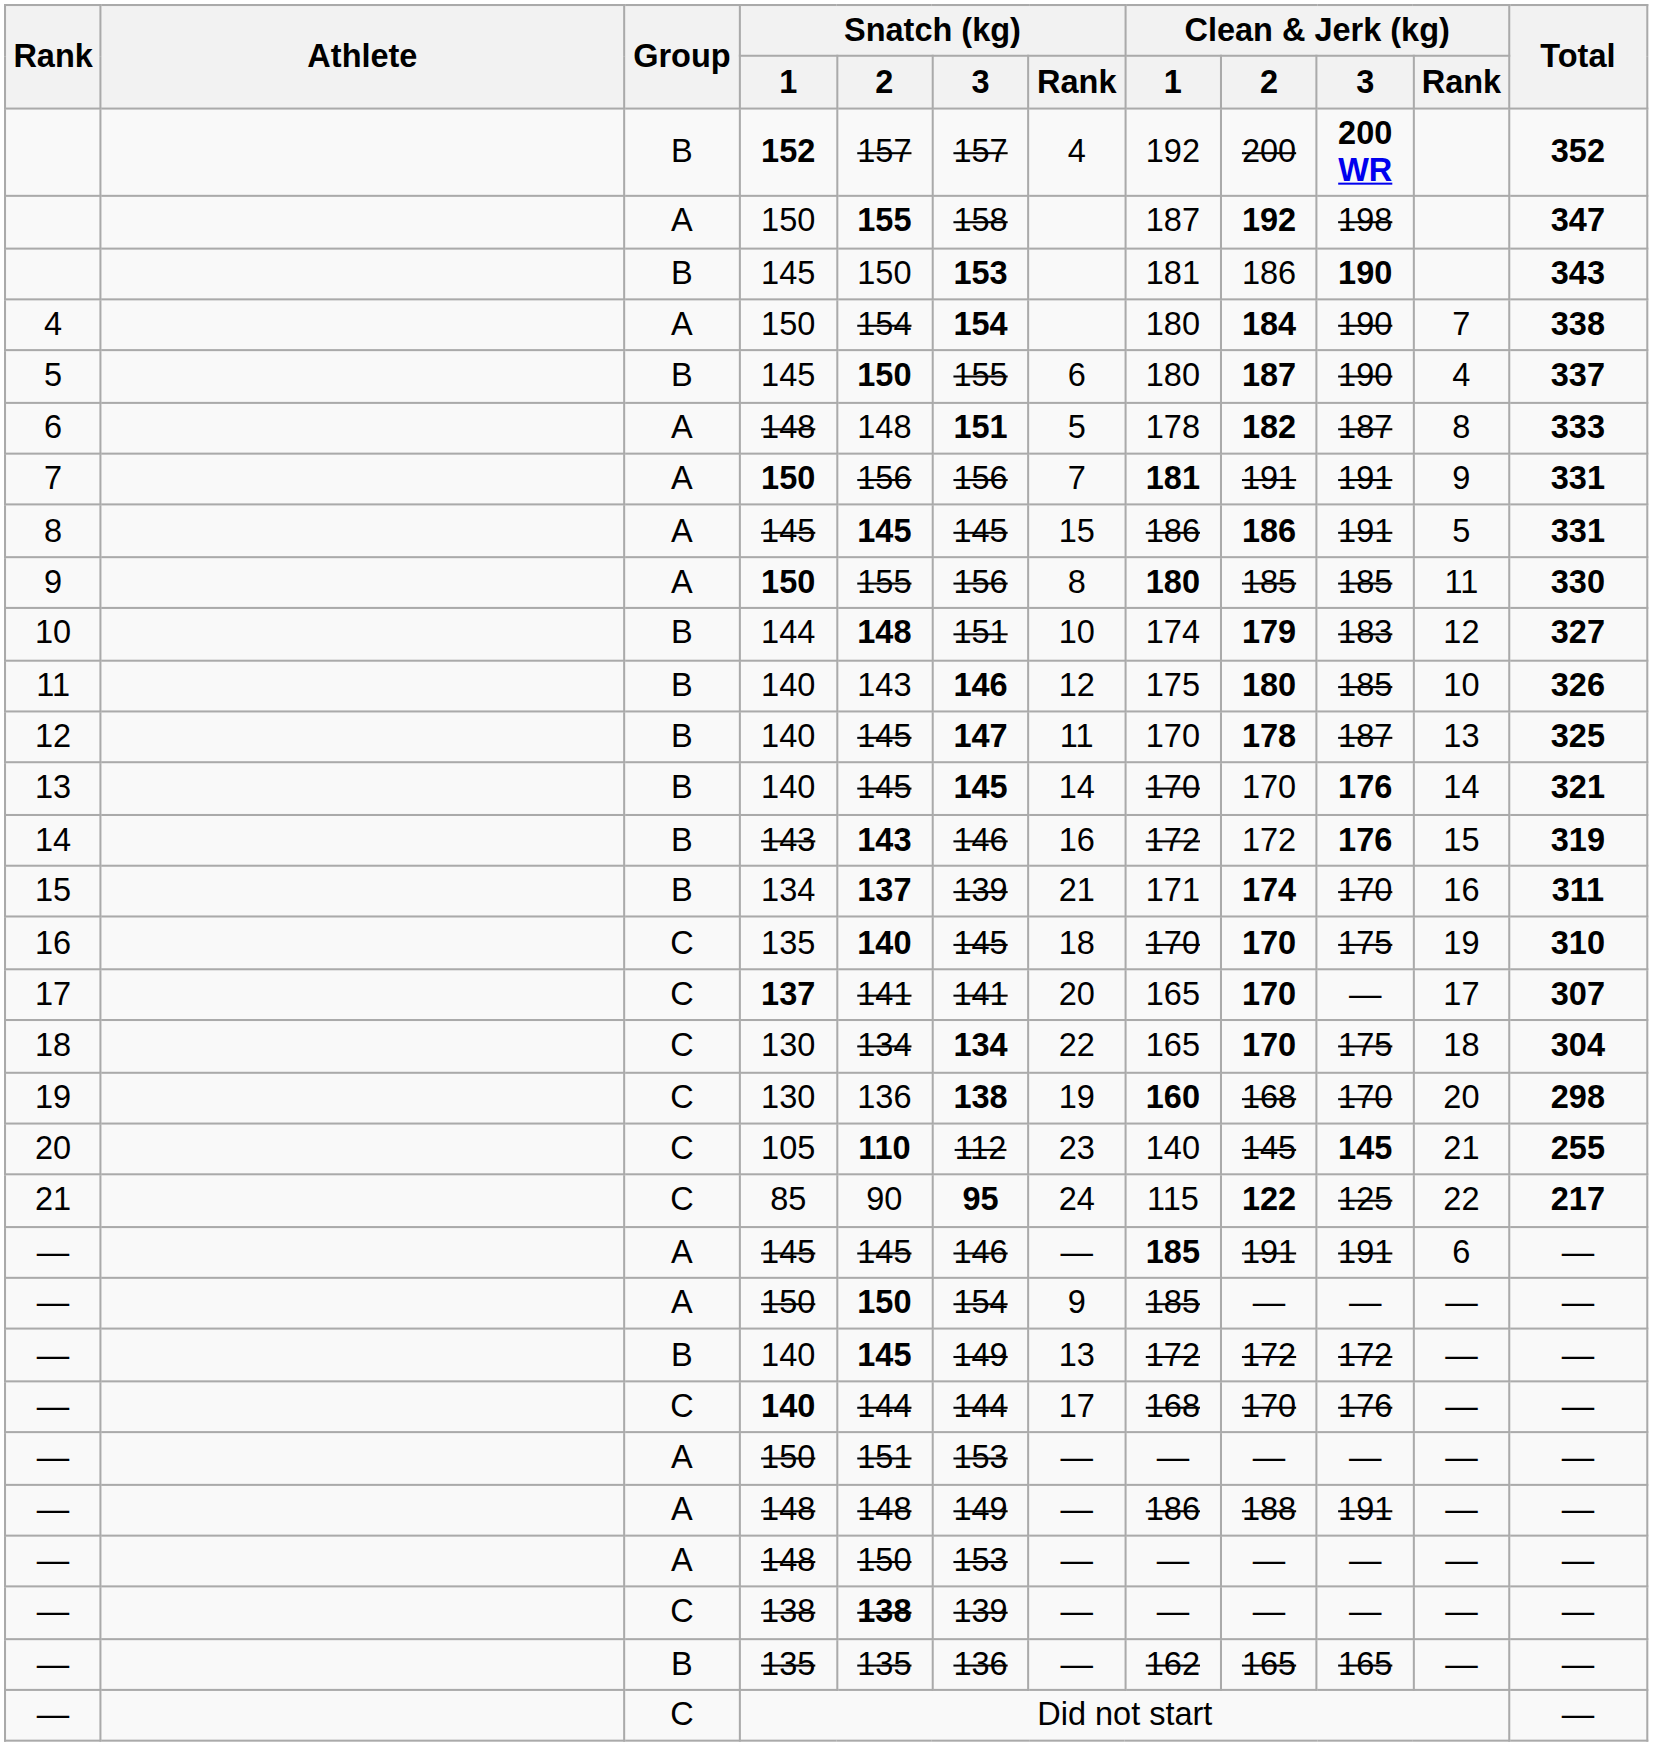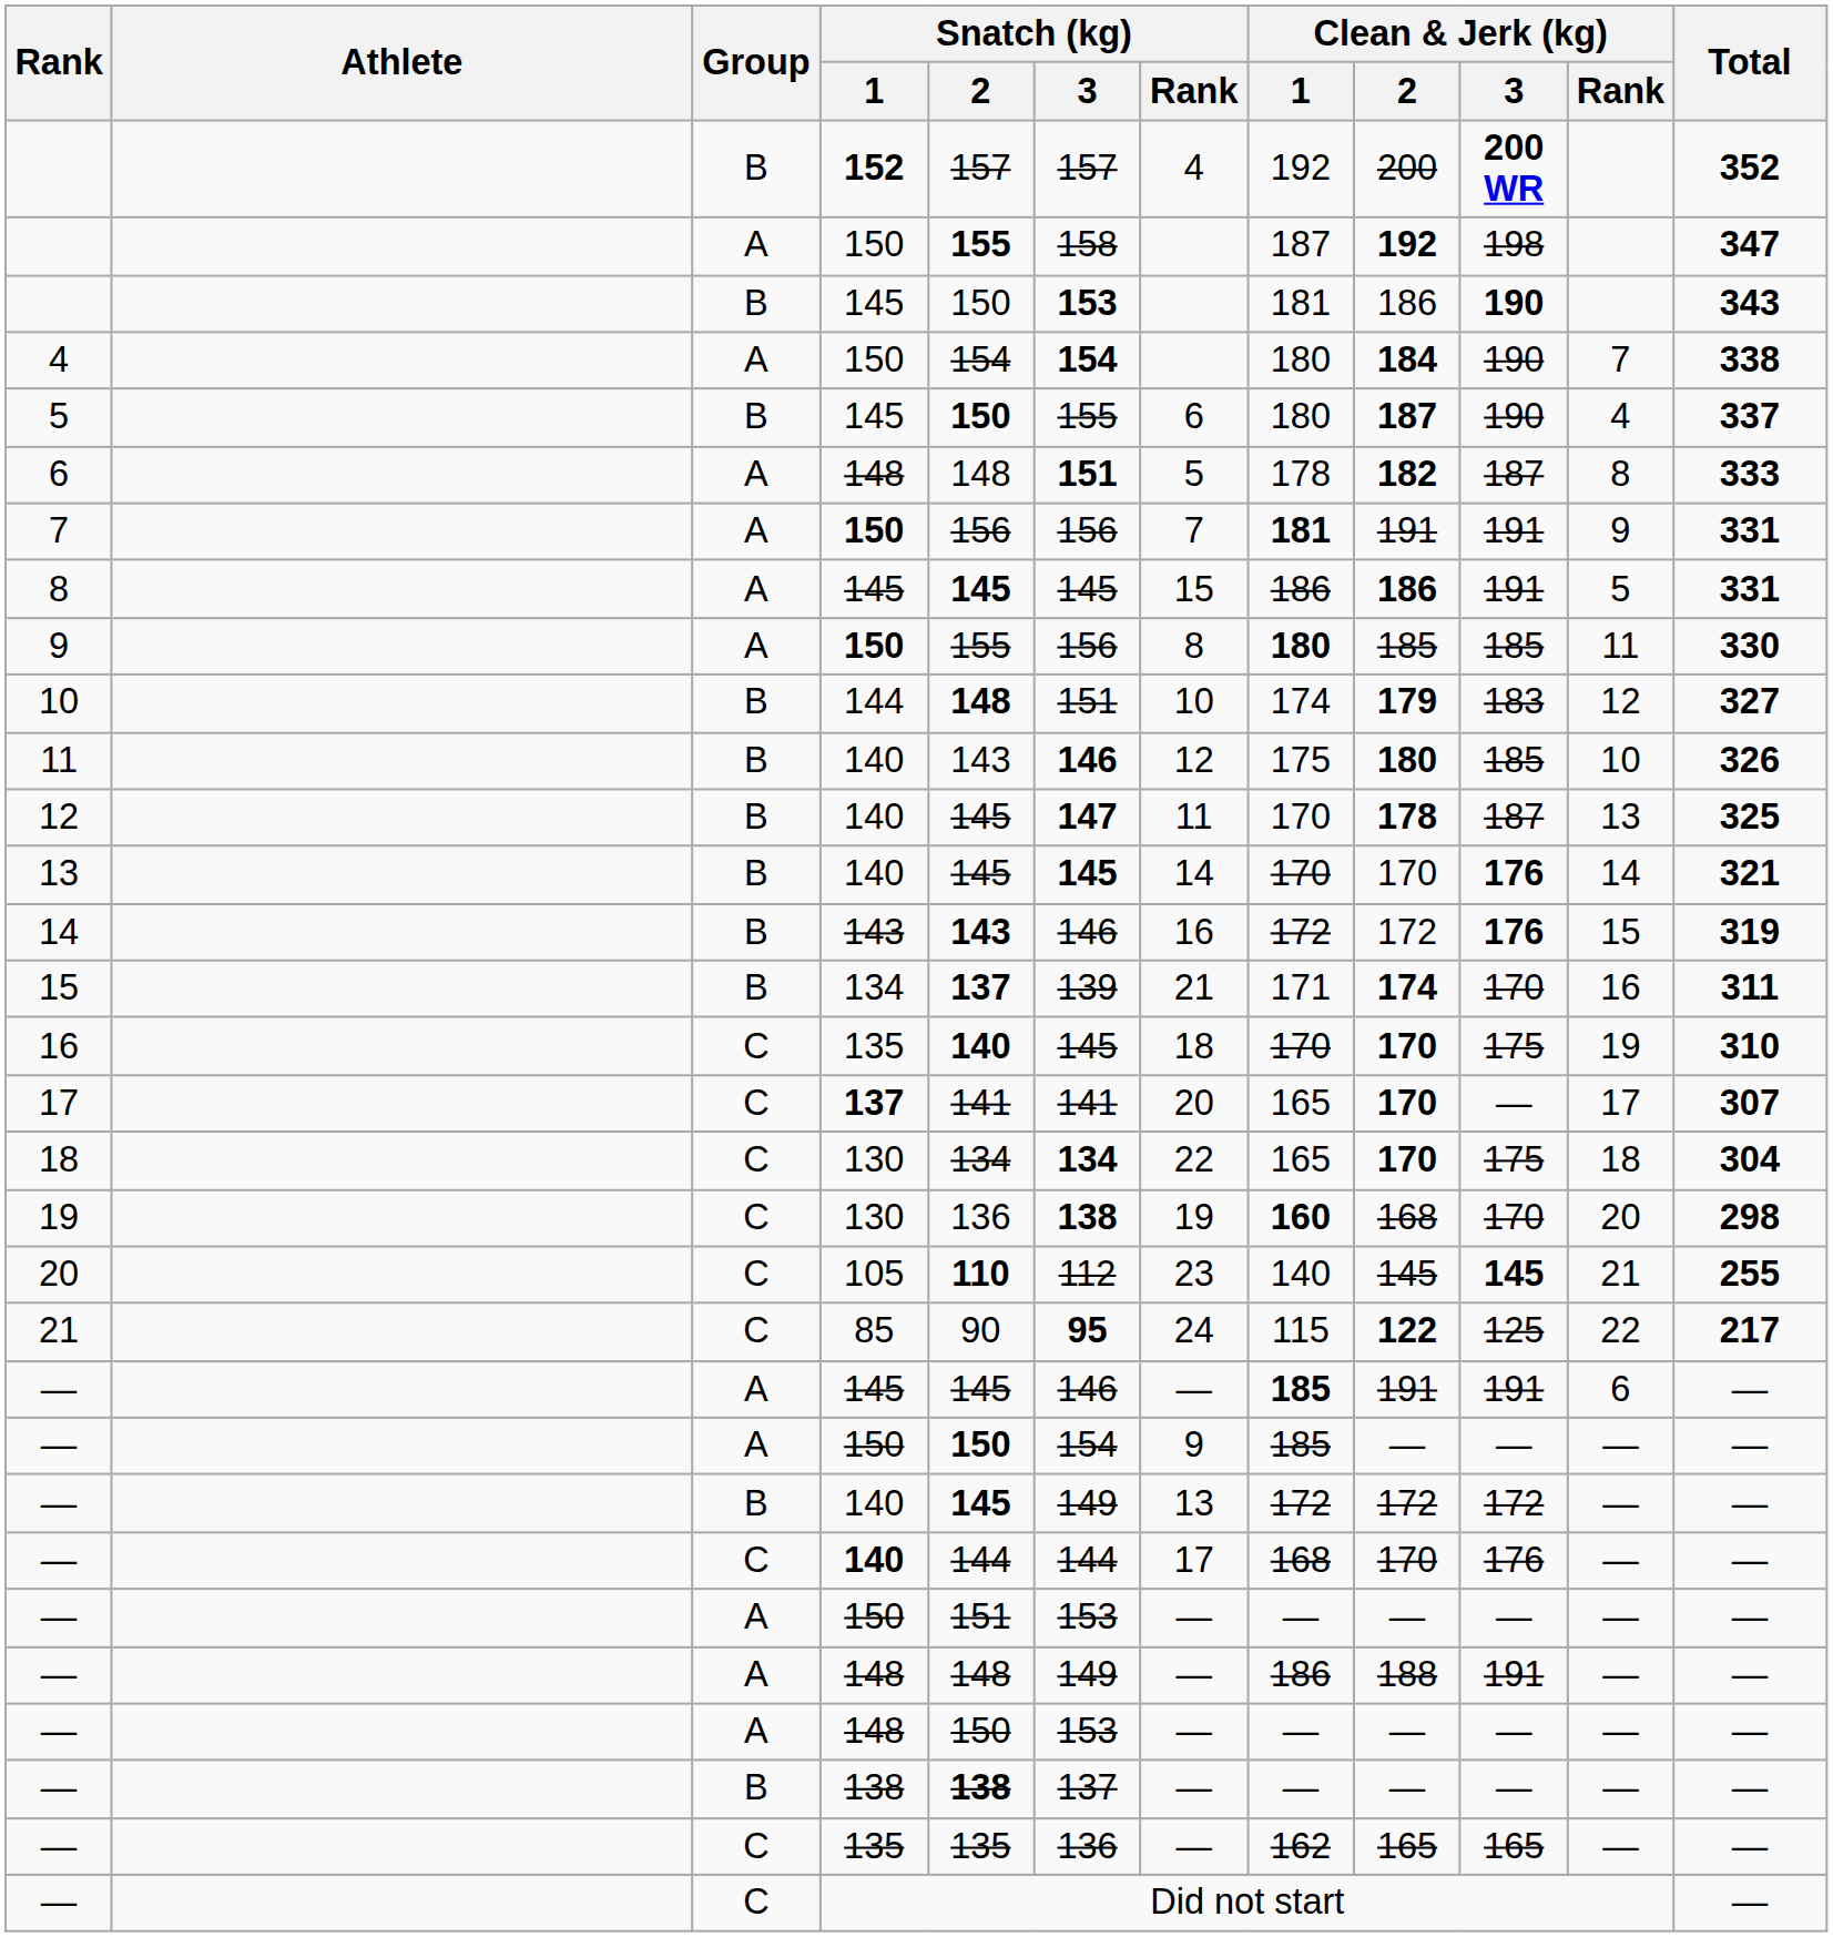 <table class = "wikitable" style="text-align:center;">
 <tr>
 <th rowspan=2 width=40>Rank</th>
 <th rowspan=2 width=250>Athlete</th>
 <th rowspan=2 width=50>Group</th>
 <th colspan=4>Snatch (kg)</th>
 <th colspan=4>Clean & Jerk (kg)</th>
 <th rowspan=2 width=60>Total</th>
 </tr>
 <tr>
 <th width=40>1</th>
 <th width=40>2</th>
 <th width=40>3</th>
 <th width=40>Rank</th>
 <th width=40>1</th>
 <th width=40>2</th>
 <th width=40>3</th>
 <th width=40>Rank</th>
 </tr>
 <tr>
 <td></td>
 <td align=left></td>
 <td>B</td>
 <td><strong>152</strong></td>
 <td><s>157</s></td>
 <td><s>157</s></td>
 <td>4</td>
 <td>192</td>
 <td><s>200</s></td>
 <td><strong>200 <a href='#'>WR</a></strong></td>
 <td></td>
 <td><strong>352</strong></td>
 </tr>
 <tr>
 <td></td>
 <td align=left></td>
 <td>A</td>
 <td>150</td>
 <td><strong>155</strong></td>
 <td><s>158</s></td>
 <td></td>
 <td>187</td>
 <td><strong>192</strong></td>
 <td><s>198</s></td>
 <td></td>
 <td><strong>347</strong></td>
 </tr>
 <tr>
 <td></td>
 <td align=left></td>
 <td>B</td>
 <td>145</td>
 <td>150</td>
 <td><strong>153</strong></td>
 <td></td>
 <td>181</td>
 <td>186</td>
 <td><strong>190</strong></td>
 <td></td>
 <td><strong>343</strong></td>
 </tr>
 <tr>
 <td>4</td>
 <td align=left></td>
 <td>A</td>
 <td>150</td>
 <td><s>154</s></td>
 <td><strong>154</strong></td>
 <td></td>
 <td>180</td>
 <td><strong>184</strong></td>
 <td><s>190</s></td>
 <td>7</td>
 <td><strong>338</strong></td>
 </tr>
 <tr>
 <td>5</td>
 <td align=left></td>
 <td>B</td>
 <td>145</td>
 <td><strong>150</strong></td>
 <td><s>155</s></td>
 <td>6</td>
 <td>180</td>
 <td><strong>187</strong></td>
 <td><s>190</s></td>
 <td>4</td>
 <td><strong>337</strong></td>
 </tr>
 <tr>
 <td>6</td>
 <td align=left></td>
 <td>A</td>
 <td><s>148</s></td>
 <td>148</td>
 <td><strong>151</strong></td>
 <td>5</td>
 <td>178</td>
 <td><strong>182</strong></td>
 <td><s>187</s></td>
 <td>8</td>
 <td><strong>333</strong></td>
 </tr>
 <tr>
 <td>7</td>
 <td align=left></td>
 <td>A</td>
 <td><strong>150</strong></td>
 <td><s>156</s></td>
 <td><s>156</s></td>
 <td>7</td>
 <td><strong>181</strong></td>
 <td><s>191</s></td>
 <td><s>191</s></td>
 <td>9</td>
 <td><strong>331</strong></td>
 </tr>
 <tr>
 <td>8</td>
 <td align=left></td>
 <td>A</td>
 <td><s>145</s></td>
 <td><strong>145</strong></td>
 <td><s>145</s></td>
 <td>15</td>
 <td><s>186</s></td>
 <td><strong>186</strong></td>
 <td><s>191</s></td>
 <td>5</td>
 <td><strong>331</strong></td>
 </tr>
 <tr>
 <td>9</td>
 <td align=left></td>
 <td>A</td>
 <td><strong>150</strong></td>
 <td><s>155</s></td>
 <td><s>156</s></td>
 <td>8</td>
 <td><strong>180</strong></td>
 <td><s>185</s></td>
 <td><s>185</s></td>
 <td>11</td>
 <td><strong>330</strong></td>
 </tr>
 <tr>
 <td>10</td>
 <td align=left></td>
 <td>B</td>
 <td>144</td>
 <td><strong>148</strong></td>
 <td><s>151</s></td>
 <td>10</td>
 <td>174</td>
 <td><strong>179</strong></td>
 <td><s>183</s></td>
 <td>12</td>
 <td><strong>327</strong></td>
 </tr>
 <tr>
 <td>11</td>
 <td align=left></td>
 <td>B</td>
 <td>140</td>
 <td>143</td>
 <td><strong>146</strong></td>
 <td>12</td>
 <td>175</td>
 <td><strong>180</strong></td>
 <td><s>185</s></td>
 <td>10</td>
 <td><strong>326</strong></td>
 </tr>
 <tr>
 <td>12</td>
 <td align=left></td>
 <td>B</td>
 <td>140</td>
 <td><s>145</s></td>
 <td><strong>147</strong></td>
 <td>11</td>
 <td>170</td>
 <td><strong>178</strong></td>
 <td><s>187</s></td>
 <td>13</td>
 <td><strong>325</strong></td>
 </tr>
 <tr>
 <td>13</td>
 <td align=left></td>
 <td>B</td>
 <td>140</td>
 <td><s>145</s></td>
 <td><strong>145</strong></td>
 <td>14</td>
 <td><s>170</s></td>
 <td>170</td>
 <td><strong>176</strong></td>
 <td>14</td>
 <td><strong>321</strong></td>
 </tr>
 <tr>
 <td>14</td>
 <td align=left></td>
 <td>B</td>
 <td><s>143</s></td>
 <td><strong>143</strong></td>
 <td><s>146</s></td>
 <td>16</td>
 <td><s>172</s></td>
 <td>172</td>
 <td><strong>176</strong></td>
 <td>15</td>
 <td><strong>319</strong></td>
 </tr>
 <tr>
 <td>15</td>
 <td align=left></td>
 <td>B</td>
 <td>134</td>
 <td><strong>137</strong></td>
 <td><s>139</s></td>
 <td>21</td>
 <td>171</td>
 <td><strong>174</strong></td>
 <td><s>170</s></td>
 <td>16</td>
 <td><strong>311</strong></td>
 </tr>
 <tr>
 <td>16</td>
 <td align=left></td>
 <td>C</td>
 <td>135</td>
 <td><strong>140</strong></td>
 <td><s>145</s></td>
 <td>18</td>
 <td><s>170</s></td>
 <td><strong>170</strong></td>
 <td><s>175</s></td>
 <td>19</td>
 <td><strong>310</strong></td>
 </tr>
 <tr>
 <td>17</td>
 <td align=left></td>
 <td>C</td>
 <td><strong>137</strong></td>
 <td><s>141</s></td>
 <td><s>141</s></td>
 <td>20</td>
 <td>165</td>
 <td><strong>170</strong></td>
 <td>—</td>
 <td>17</td>
 <td><strong>307</strong></td>
 </tr>
 <tr>
 <td>18</td>
 <td align=left></td>
 <td>C</td>
 <td>130</td>
 <td><s>134</s></td>
 <td><strong>134</strong></td>
 <td>22</td>
 <td>165</td>
 <td><strong>170</strong></td>
 <td><s>175</s></td>
 <td>18</td>
 <td><strong>304</strong></td>
 </tr>
 <tr>
 <td>19</td>
 <td align=left></td>
 <td>C</td>
 <td>130</td>
 <td>136</td>
 <td><strong>138</strong></td>
 <td>19</td>
 <td><strong>160</strong></td>
 <td><s>168</s></td>
 <td><s>170</s></td>
 <td>20</td>
 <td><strong>298</strong></td>
 </tr>
 <tr>
 <td>20</td>
 <td align=left></td>
 <td>C</td>
 <td>105</td>
 <td><strong>110</strong></td>
 <td><s>112</s></td>
 <td>23</td>
 <td>140</td>
 <td><s>145</s></td>
 <td><strong>145</strong></td>
 <td>21</td>
 <td><strong>255</strong></td>
 </tr>
 <tr>
 <td>21</td>
 <td align=left></td>
 <td>C</td>
 <td>85</td>
 <td>90</td>
 <td><strong>95</strong></td>
 <td>24</td>
 <td>115</td>
 <td><strong>122</strong></td>
 <td><s>125</s></td>
 <td>22</td>
 <td><strong>217</strong></td>
 </tr>
 <tr>
 <td>—</td>
 <td align=left></td>
 <td>A</td>
 <td><s>145</s></td>
 <td><s>145</s></td>
 <td><s>146</s></td>
 <td>—</td>
 <td><strong>185</strong></td>
 <td><s>191</s></td>
 <td><s>191</s></td>
 <td>6</td>
 <td>—</td>
 </tr>
 <tr>
 <td>—</td>
 <td align=left></td>
 <td>A</td>
 <td><s>150</s></td>
 <td><strong>150</strong></td>
 <td><s>154</s></td>
 <td>9</td>
 <td><s>185</s></td>
 <td>—</td>
 <td>—</td>
 <td>—</td>
 <td>—</td>
 </tr>
 <tr>
 <td>—</td>
 <td align=left></td>
 <td>B</td>
 <td>140</td>
 <td><strong>145</strong></td>
 <td><s>149</s></td>
 <td>13</td>
 <td><s>172</s></td>
 <td><s>172</s></td>
 <td><s>172</s></td>
 <td>—</td>
 <td>—</td>
 </tr>
 <tr>
 <td>—</td>
 <td align=left></td>
 <td>C</td>
 <td><strong>140</strong></td>
 <td><s>144</s></td>
 <td><s>144</s></td>
 <td>17</td>
 <td><s>168</s></td>
 <td><s>170</s></td>
 <td><s>176</s></td>
 <td>—</td>
 <td>—</td>
 </tr>
 <tr>
 <td>—</td>
 <td align=left></td>
 <td>A</td>
 <td><s>150</s></td>
 <td><s>151</s></td>
 <td><s>153</s></td>
 <td>—</td>
 <td>—</td>
 <td>—</td>
 <td>—</td>
 <td>—</td>
 <td>—</td>
 </tr>
 <tr>
 <td>—</td>
 <td align=left></td>
 <td>A</td>
 <td><s>148</s></td>
 <td><s>148</s></td>
 <td><s>149</s></td>
 <td>—</td>
 <td><s>186</s></td>
 <td><s>188</s></td>
 <td><s>191</s></td>
 <td>—</td>
 <td>—</td>
 </tr>
 <tr>
 <td>—</td>
 <td align=left></td>
 <td>A</td>
 <td><s>148</s></td>
 <td><s>150</s></td>
 <td><s>153</s></td>
 <td>—</td>
 <td>—</td>
 <td>—</td>
 <td>—</td>
 <td>—</td>
 <td>—</td>
 </tr>
 <tr>
 <td>—</td>
 <td align=left></td>
-<td>C</td>
+<td>B</td>
 <td><s>138</s></td>
 <td><strong><s>138</s></strong></td>
-<td><s>139</s></td>
+<td><s>137</s></td>
 <td>—</td>
 <td>—</td>
 <td>—</td>
 <td>—</td>
 <td>—</td>
 <td>—</td>
 </tr>
 <tr>
 <td>—</td>
 <td align=left></td>
-<td>B</td>
+<td>C</td>
 <td><s>135</s></td>
 <td><s>135</s></td>
 <td><s>136</s></td>
 <td>—</td>
 <td><s>162</s></td>
 <td><s>165</s></td>
 <td><s>165</s></td>
 <td>—</td>
 <td>—</td>
 </tr>
 <tr>
 <td>—</td>
 <td align=left></td>
 <td>C</td>
 <td colspan="8">Did not start</td>
 <td>—</td>
 </tr>
 </table>
